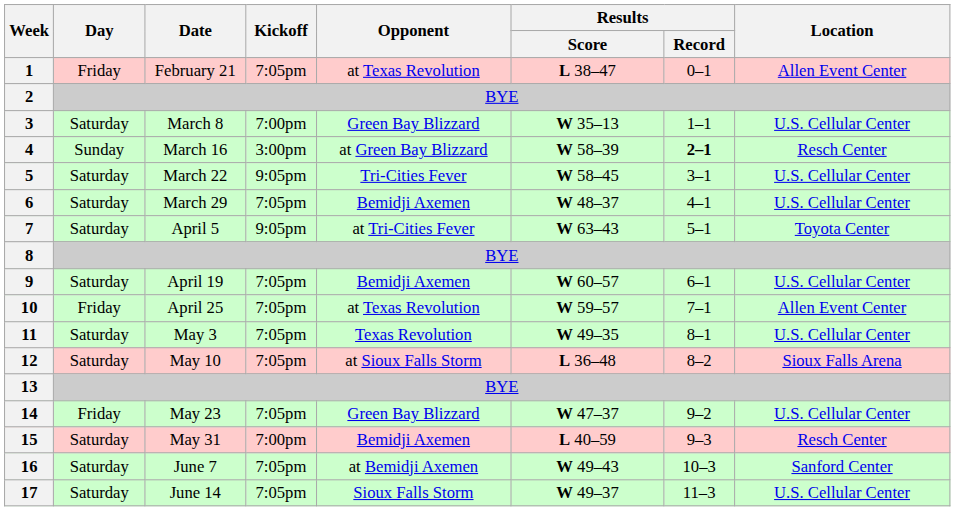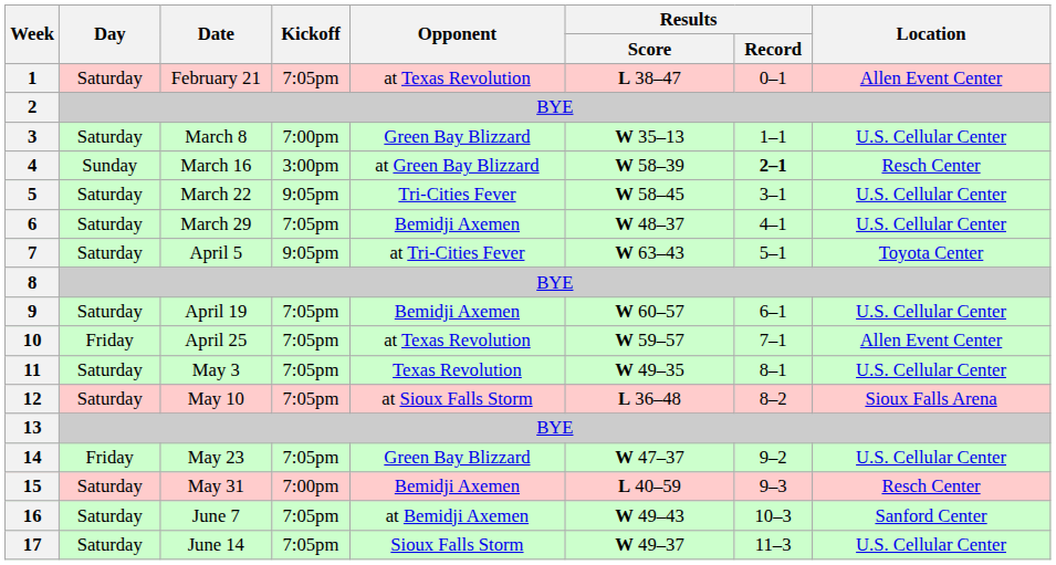 <table class="wikitable">
 <tr>
 <th rowspan="2" width="40">Week</th>
 <th rowspan="2" width="80">Day</th>
 <th rowspan="2" width="90">Date</th>
 <th rowspan="2" width="60">Kickoff</th>
 <th rowspan="2" width="180">Opponent</th>
 <th colspan="2" width="200">Results</th>
 <th rowspan="2" width="200">Location</th>
 </tr>
 <tr>
 <th width="140">Score</th>
 <th width="60">Record</th>
 </tr>
 <tr align="center" bgcolor="#FFCCCC">
 <th>1</th>
-<td>Friday</td>
+<td>Saturday</td>
 <td>February 21</td>
 <td>7:05pm</td>
 <td>at <a href='#'>Texas Revolution</a></td>
 <td><strong>L</strong> 38–47</td>
 <td>0–1</td>
 <td><a href='#'>Allen Event Center</a></td>
 </tr>
 <tr align="center" bgcolor="#CCCCCC">
 <th>2</th>
 <td colSpan=7><a href='#'>BYE</a></td>
 </tr>
 <tr align="center" bgcolor="#CCFFCC">
 <th>3</th>
 <td>Saturday</td>
 <td>March 8</td>
 <td>7:00pm</td>
 <td><a href='#'>Green Bay Blizzard</a></td>
 <td><strong>W</strong> 35–13</td>
 <td>1–1</td>
 <td><a href='#'>U.S. Cellular Center</a></td>
 </tr>
 <tr align="center" bgcolor="#CCFFCC">
 <th>4</th>
 <td>Sunday</td>
 <td>March 16</td>
 <td>3:00pm</td>
 <td>at <a href='#'>Green Bay Blizzard</a></td>
 <td><strong>W</strong> 58–39</td>
 <td><strong>2–1</strong></td>
 <td><a href='#'>Resch Center</a></td>
 </tr>
 <tr align="center" bgcolor="#CCFFCC">
 <th>5</th>
 <td>Saturday</td>
 <td>March 22</td>
 <td>9:05pm</td>
 <td><a href='#'>Tri-Cities Fever</a></td>
 <td><strong>W</strong> 58–45</td>
 <td>3–1</td>
 <td><a href='#'>U.S. Cellular Center</a></td>
 </tr>
 <tr align="center" bgcolor="#CCFFCC">
 <th>6</th>
 <td>Saturday</td>
 <td>March 29</td>
 <td>7:05pm</td>
 <td><a href='#'>Bemidji Axemen</a></td>
 <td><strong>W</strong> 48–37</td>
 <td>4–1</td>
 <td><a href='#'>U.S. Cellular Center</a></td>
 </tr>
 <tr align="center" bgcolor="#CCFFCC">
 <th>7</th>
 <td>Saturday</td>
 <td>April 5</td>
 <td>9:05pm</td>
 <td>at <a href='#'>Tri-Cities Fever</a></td>
 <td><strong>W</strong> 63–43</td>
 <td>5–1</td>
 <td><a href='#'>Toyota Center</a></td>
 </tr>
 <tr align="center" bgcolor="#CCCCCC">
 <th>8</th>
 <td colSpan=7><a href='#'>BYE</a></td>
 </tr>
 <tr align="center" bgcolor="#CCFFCC">
 <th>9</th>
 <td>Saturday</td>
 <td>April 19</td>
 <td>7:05pm</td>
 <td><a href='#'>Bemidji Axemen</a></td>
 <td><strong>W</strong> 60–57</td>
 <td>6–1</td>
 <td><a href='#'>U.S. Cellular Center</a></td>
 </tr>
 <tr align="center" bgcolor="#CCFFCC">
 <th>10</th>
 <td>Friday</td>
 <td>April 25</td>
 <td>7:05pm</td>
 <td>at <a href='#'>Texas Revolution</a></td>
 <td><strong>W</strong> 59–57</td>
 <td>7–1</td>
 <td><a href='#'>Allen Event Center</a></td>
 </tr>
 <tr align="center" bgcolor="#CCFFCC">
 <th>11</th>
 <td>Saturday</td>
 <td>May 3</td>
 <td>7:05pm</td>
 <td><a href='#'>Texas Revolution</a></td>
 <td><strong>W</strong> 49–35</td>
 <td>8–1</td>
 <td><a href='#'>U.S. Cellular Center</a></td>
 </tr>
 <tr align="center" bgcolor="#FFCCCC">
 <th>12</th>
 <td>Saturday</td>
 <td>May 10</td>
 <td>7:05pm</td>
 <td>at <a href='#'>Sioux Falls Storm</a></td>
 <td><strong>L</strong> 36–48</td>
 <td>8–2</td>
 <td><a href='#'>Sioux Falls Arena</a></td>
 </tr>
 <tr align="center" bgcolor="#CCCCCC">
 <th>13</th>
 <td colSpan=7><a href='#'>BYE</a></td>
 </tr>
 <tr align="center" bgcolor="#CCFFCC">
 <th>14</th>
 <td>Friday</td>
 <td>May 23</td>
 <td>7:05pm</td>
 <td><a href='#'>Green Bay Blizzard</a></td>
 <td><strong>W</strong> 47–37</td>
 <td>9–2</td>
 <td><a href='#'>U.S. Cellular Center</a></td>
 </tr>
 <tr align="center" bgcolor="#FFCCCC">
 <th>15</th>
 <td>Saturday</td>
 <td>May 31</td>
 <td>7:00pm</td>
 <td><a href='#'>Bemidji Axemen</a></td>
 <td><strong>L</strong> 40–59</td>
 <td>9–3</td>
 <td><a href='#'>Resch Center</a></td>
 </tr>
 <tr align="center" bgcolor="#CCFFCC">
 <th>16</th>
 <td>Saturday</td>
 <td>June 7</td>
 <td>7:05pm</td>
 <td>at <a href='#'>Bemidji Axemen</a></td>
 <td><strong>W</strong> 49–43</td>
 <td>10–3</td>
 <td><a href='#'>Sanford Center</a></td>
 </tr>
 <tr align="center" bgcolor="#CCFFCC">
 <th>17</th>
 <td>Saturday</td>
 <td>June 14</td>
 <td>7:05pm</td>
 <td><a href='#'>Sioux Falls Storm</a></td>
 <td><strong>W</strong> 49–37</td>
 <td>11–3</td>
 <td><a href='#'>U.S. Cellular Center</a></td>
 </tr>
 </table>
